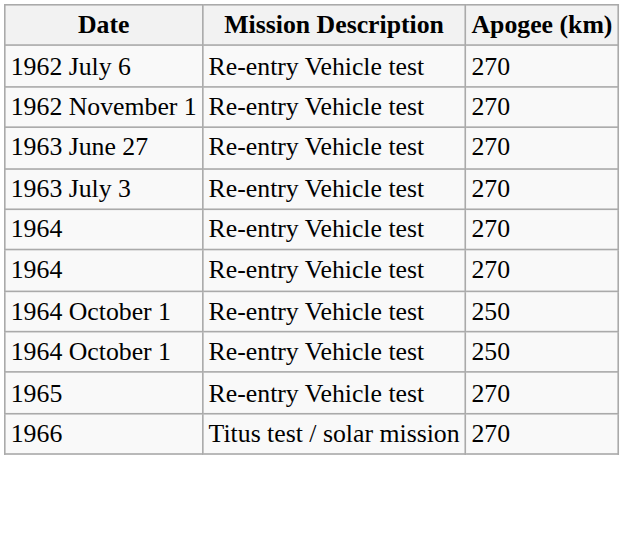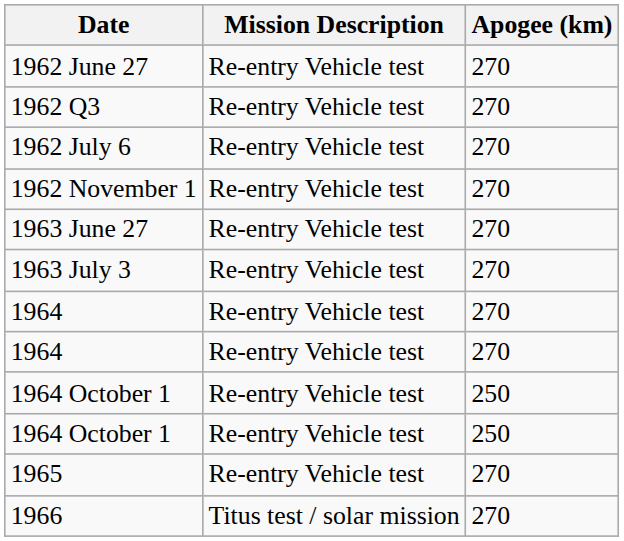 <table class="wikitable sortable">
 <tr>
 <th>Date</th>
 <th>Mission Description</th>
 <th>Apogee (km)</th>
+</tr>
+<tr>
+<td>1962 June 27</td>
+<td>Re-entry Vehicle test</td>
+<td>270</td>
+</tr>
+<tr>
+<td>1962 Q3</td>
+<td>Re-entry Vehicle test</td>
+<td>270</td>
 </tr>
 <tr>
 <td>1962 July 6</td>
 <td>Re-entry Vehicle test</td>
 <td>270</td>
 </tr>
 <tr>
 <td>1962 November 1</td>
 <td>Re-entry Vehicle test</td>
 <td>270</td>
 </tr>
 <tr>
 <td>1963 June 27</td>
 <td>Re-entry Vehicle test</td>
 <td>270</td>
 </tr>
 <tr>
 <td>1963 July 3</td>
 <td>Re-entry Vehicle test</td>
 <td>270</td>
 </tr>
 <tr>
 <td>1964</td>
 <td>Re-entry Vehicle test</td>
 <td>270</td>
 </tr>
 <tr>
 <td>1964</td>
 <td>Re-entry Vehicle test</td>
 <td>270</td>
 </tr>
 <tr>
 <td>1964 October 1</td>
 <td>Re-entry Vehicle test</td>
 <td>250</td>
 </tr>
 <tr>
 <td>1964 October 1</td>
 <td>Re-entry Vehicle test</td>
 <td>250</td>
 </tr>
 <tr>
 <td>1965</td>
 <td>Re-entry Vehicle test</td>
 <td>270</td>
 </tr>
 <tr>
 <td>1966</td>
 <td>Titus test / solar mission</td>
 <td>270</td>
 </tr>
 </table>
